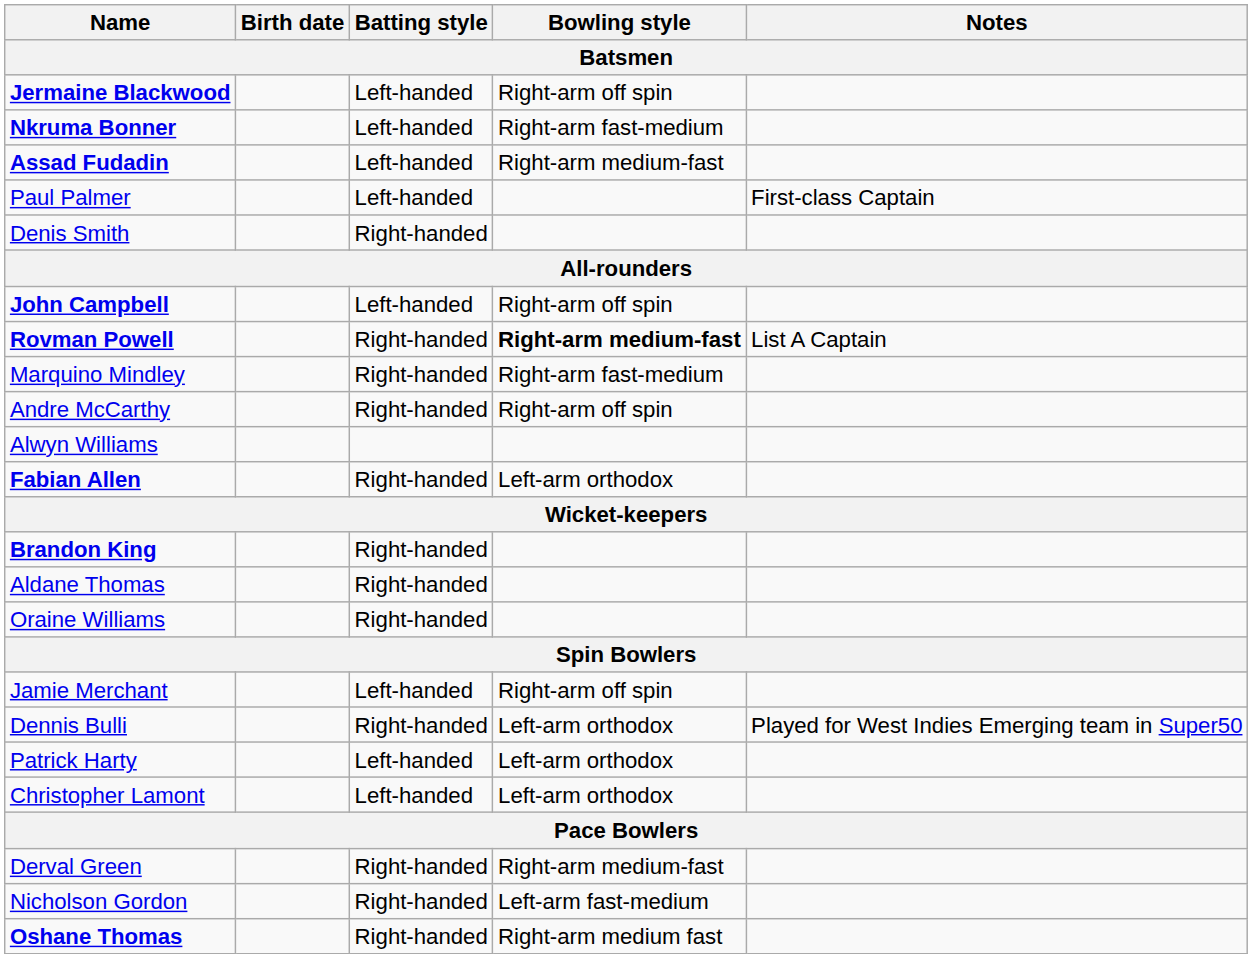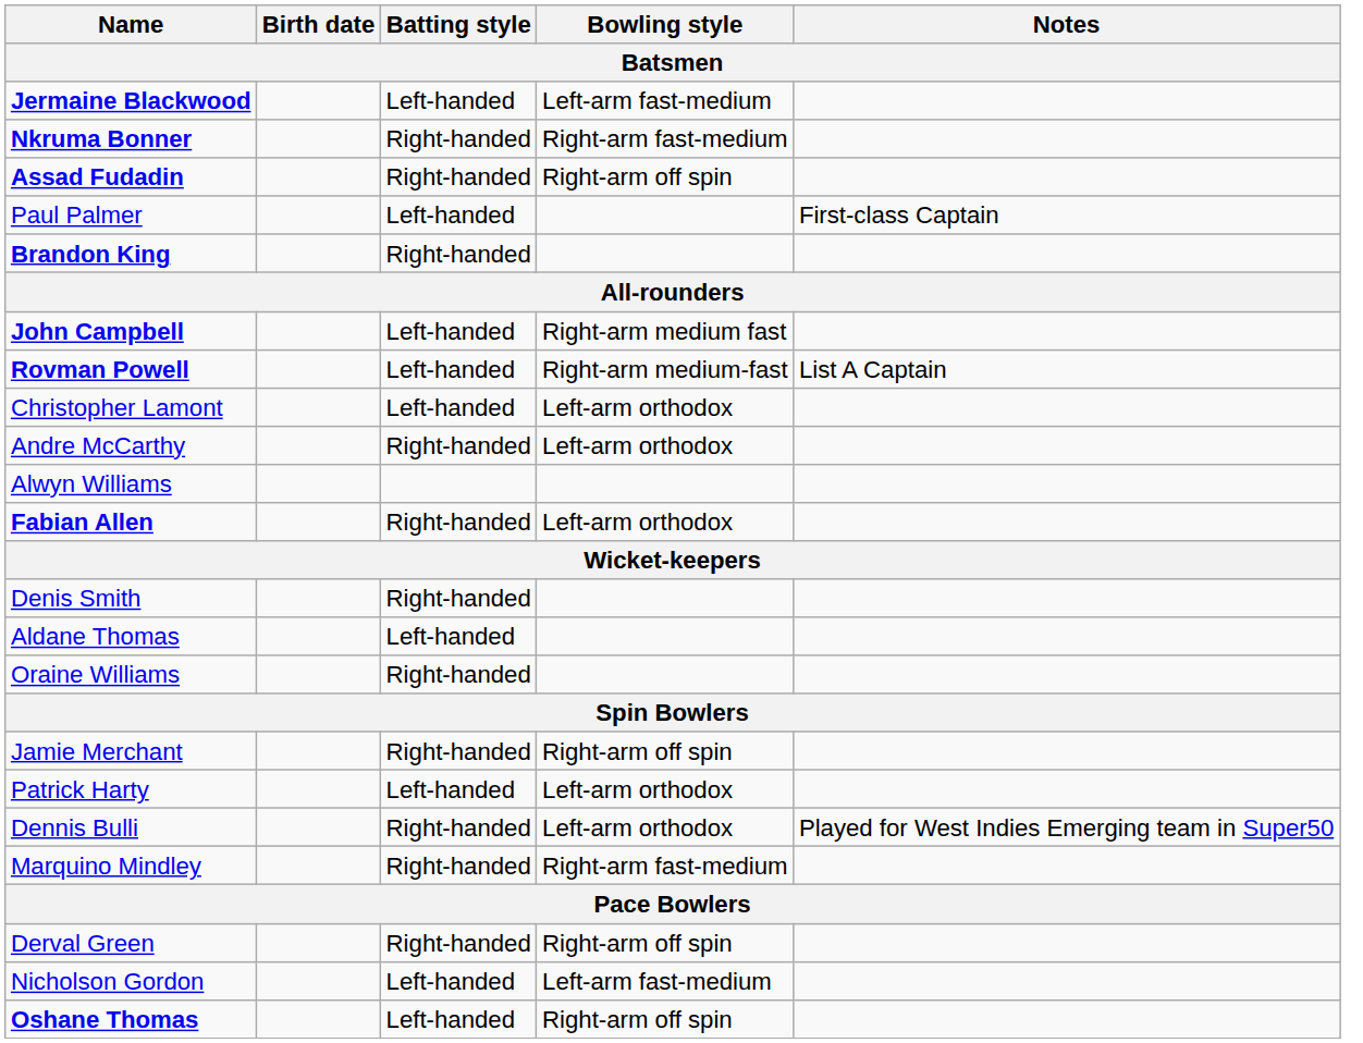 <table class="wikitable" style="font-size:95%">
 <tr>
 <th>Name</th>
 <th>Birth date</th>
 <th>Batting style</th>
 <th>Bowling style</th>
 <th>Notes</th>
 </tr>
 <tr>
 <th colspan="5">Batsmen</th>
 </tr>
 <tr>
 <td><strong><a href='#'>Jermaine Blackwood</a></strong></td>
 <td></td>
 <td>Left-handed</td>
-<td>Right-arm off spin</td>
+<td>Left-arm fast-medium</td>
 <td></td>
 </tr>
 <tr>
 <td><strong><a href='#'>Nkruma Bonner</a></strong></td>
 <td></td>
-<td>Left-handed</td>
+<td>Right-handed</td>
 <td>Right-arm fast-medium</td>
 <td></td>
 </tr>
 <tr>
 <td><strong><a href='#'>Assad Fudadin</a></strong></td>
 <td></td>
-<td>Left-handed</td>
-<td>Right-arm medium-fast</td>
+<td>Right-handed</td>
+<td>Right-arm off spin</td>
 <td></td>
 </tr>
 <tr>
 <td><a href='#'>Paul Palmer</a></td>
 <td></td>
 <td>Left-handed</td>
 <td></td>
 <td>First-class Captain</td>
 </tr>
 <tr>
-<td><a href='#'>Denis Smith</a></td>
+<td><strong><a href='#'>Brandon King</a></strong></td>
 <td></td>
 <td>Right-handed</td>
 <td></td>
 <td></td>
 </tr>
 <tr>
 <th colspan="5">All-rounders</th>
 </tr>
 <tr>
 <td><a href='#'><strong>John Campbell</strong></a></td>
 <td></td>
 <td>Left-handed</td>
-<td>Right-arm off spin</td>
+<td>Right-arm medium fast</td>
 <td></td>
 </tr>
 <tr>
 <td><strong><a href='#'>Rovman Powell</a></strong></td>
 <td></td>
-<td>Right-handed</td>
-<td><strong>Right-arm medium-fast</strong></td>
+<td>Left-handed</td>
+<td>Right-arm medium-fast</td>
 <td>List A Captain</td>
 </tr>
 <tr>
-<td><a href='#'>Marquino Mindley</a></td>
+<td><a href='#'>Christopher Lamont</a></td>
 <td></td>
-<td>Right-handed</td>
-<td>Right-arm fast-medium</td>
+<td>Left-handed</td>
+<td>Left-arm orthodox</td>
 <td></td>
 </tr>
 <tr>
 <td><a href='#'>Andre McCarthy</a></td>
 <td></td>
 <td>Right-handed</td>
-<td>Right-arm off spin</td>
+<td>Left-arm orthodox</td>
 <td></td>
 </tr>
 <tr>
 <td><a href='#'>Alwyn Williams</a></td>
 <td></td>
 <td></td>
 <td></td>
 <td></td>
 </tr>
 <tr>
 <td><strong><a href='#'>Fabian Allen</a></strong></td>
 <td></td>
 <td>Right-handed</td>
 <td>Left-arm orthodox</td>
 <td></td>
 </tr>
 <tr>
 <th colspan="5">Wicket-keepers</th>
 </tr>
 <tr>
-<td><strong><a href='#'>Brandon King</a></strong></td>
+<td><a href='#'>Denis Smith</a></td>
 <td></td>
 <td>Right-handed</td>
 <td></td>
 <td></td>
 </tr>
 <tr>
 <td><a href='#'>Aldane Thomas</a></td>
 <td></td>
-<td>Right-handed</td>
+<td>Left-handed</td>
 <td></td>
 <td></td>
 </tr>
 <tr>
 <td><a href='#'>Oraine Williams</a></td>
 <td></td>
 <td>Right-handed</td>
 <td></td>
 <td></td>
 </tr>
 <tr>
 <th colspan="5">Spin Bowlers</th>
 </tr>
 <tr>
 <td><a href='#'>Jamie Merchant</a></td>
 <td></td>
+<td>Right-handed</td>
+<td>Right-arm off spin</td>
+<td></td>
+</tr>
+<tr>
+<td><a href='#'>Patrick Harty</a></td>
+<td></td>
 <td>Left-handed</td>
-<td>Right-arm off spin</td>
+<td>Left-arm orthodox</td>
 <td></td>
 </tr>
 <tr>
 <td><a href='#'>Dennis Bulli</a></td>
 <td></td>
 <td>Right-handed</td>
 <td>Left-arm orthodox</td>
 <td>Played for West Indies Emerging team in <a href='#'>Super50</a></td>
 </tr>
 <tr>
-<td><a href='#'>Patrick Harty</a></td>
+<td><a href='#'>Marquino Mindley</a></td>
 <td></td>
-<td>Left-handed</td>
-<td>Left-arm orthodox</td>
-<td></td>
-</tr>
-<tr>
-<td><a href='#'>Christopher Lamont</a></td>
-<td></td>
-<td>Left-handed</td>
-<td>Left-arm orthodox</td>
+<td>Right-handed</td>
+<td>Right-arm fast-medium</td>
 <td></td>
 </tr>
 <tr>
 <th colspan="5">Pace Bowlers</th>
 </tr>
 <tr>
 <td><a href='#'>Derval Green</a></td>
 <td></td>
 <td>Right-handed</td>
-<td>Right-arm medium-fast</td>
+<td>Right-arm off spin</td>
 <td></td>
 </tr>
 <tr>
 <td><a href='#'>Nicholson Gordon</a></td>
 <td></td>
-<td>Right-handed</td>
+<td>Left-handed</td>
 <td>Left-arm fast-medium</td>
 <td></td>
 </tr>
 <tr>
 <td><strong><a href='#'>Oshane Thomas</a></strong></td>
 <td></td>
-<td>Right-handed</td>
-<td>Right-arm medium fast</td>
+<td>Left-handed</td>
+<td>Right-arm off spin</td>
 <td></td>
 </tr>
 </table>
